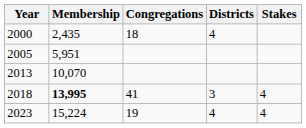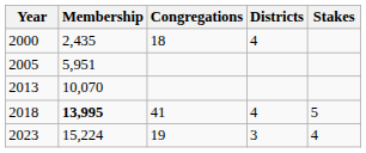 <table class="wikitable">
 <tr>
 <th width="50">Year</th>
 <th width="50">Membership</th>
 <th width="60">Congregations</th>
 <th width="50">Districts</th>
 <th width="50">Stakes</th>
 </tr>
 <tr>
 <td>2000</td>
 <td>2,435</td>
 <td>18</td>
 <td>4</td>
 <td></td>
 </tr>
 <tr>
 <td>2005</td>
 <td>5,951</td>
 <td></td>
 <td></td>
 <td></td>
 </tr>
 <tr>
 <td>2013</td>
 <td>10,070</td>
 <td></td>
 <td></td>
 <td></td>
 </tr>
 <tr>
 <td>2018</td>
 <td><strong>13,995</strong></td>
 <td>41</td>
-<td>3</td>
 <td>4</td>
+<td>5</td>
 </tr>
 <tr>
 <td>2023</td>
 <td>15,224</td>
 <td>19</td>
-<td>4</td>
+<td>3</td>
 <td>4</td>
 </tr>
 </table>
